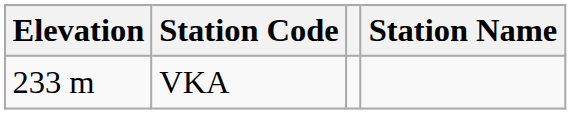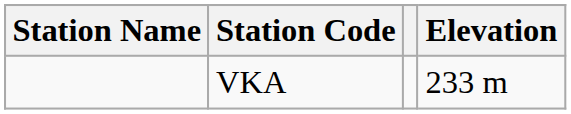 <table class="wikitable sortable">
 <tr>
-<th>Elevation</th>
+<th>Station Name</th>
 <th>Station Code</th>
 <th></th>
-<th>Station Name</th>
+<th>Elevation</th>
 </tr>
 <tr>
-<td>233 m</td>
+<td></td>
 <td>VKA</td>
 <td></td>
-<td></td>
+<td>233 m</td>
 </tr>
 </table>
